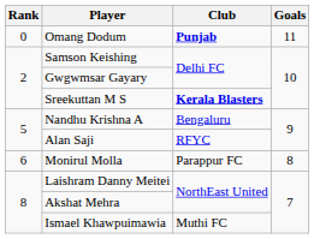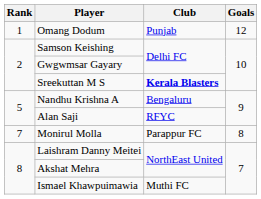 <table class="wikitable">
 <tr>
 <th>Rank</th>
 <th>Player</th>
 <th>Club</th>
 <th>Goals</th>
 </tr>
 <tr>
-<td align="center">0</td>
+<td align="center">1</td>
 <td>Omang Dodum</td>
-<td><strong><a href='#'>Punjab</a></strong></td>
-<td align="center">11</td>
+<td><a href='#'>Punjab</a></td>
+<td align="center">12</td>
 </tr>
 <tr>
 <td rowspan="3" align="center">2</td>
 <td>Samson Keishing</td>
 <td rowspan="2"><a href='#'>Delhi FC</a></td>
 <td rowspan="3" align="center">10</td>
 </tr>
 <tr>
 <td>Gwgwmsar Gayary</td>
 </tr>
 <tr>
 <td>Sreekuttan M S</td>
 <td><strong><a href='#'>Kerala Blasters</a></strong></td>
 </tr>
 <tr>
 <td rowspan="2" align="center">5</td>
 <td>Nandhu Krishna A</td>
 <td><a href='#'>Bengaluru</a></td>
 <td rowspan="2" align="center">9</td>
 </tr>
 <tr>
 <td>Alan Saji</td>
 <td><a href='#'>RFYC</a></td>
 </tr>
 <tr>
-<td align="center">6</td>
+<td align="center">7</td>
 <td>Monirul Molla</td>
 <td>Parappur FC</td>
 <td align="center">8</td>
 </tr>
 <tr>
 <td rowspan="3" align="center">8</td>
 <td>Laishram Danny Meitei</td>
 <td rowspan="2"><a href='#'>NorthEast United</a></td>
 <td rowspan="3" align="center">7</td>
 </tr>
 <tr>
 <td>Akshat Mehra</td>
 </tr>
 <tr>
 <td>Ismael Khawpuimawia</td>
 <td>Muthi FC</td>
 </tr>
 </table>
